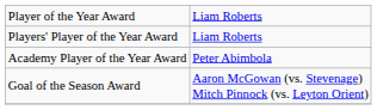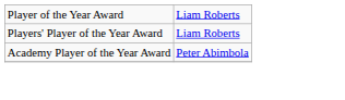 <table class="wikitable" style="text-align:left; font-size:95%;">
 <tr>
 <td>Player of the Year Award</td>
 <td><a href='#'>Liam Roberts</a></td>
 </tr>
 <tr>
 <td>Players' Player of the Year Award</td>
 <td><a href='#'>Liam Roberts</a></td>
 </tr>
 <tr>
 <td>Academy Player of the Year Award</td>
 <td><a href='#'>Peter Abimbola</a></td>
 </tr>
 <tr>
-<td>Goal of the Season Award</td>
-<td><a href='#'>Aaron McGowan</a> (vs. <a href='#'>Stevenage</a>)<br><a href='#'>Mitch Pinnock</a> (vs. <a href='#'>Leyton Orient</a>)</td>
-</tr>
-<tr>
 </tr>
 </table>
